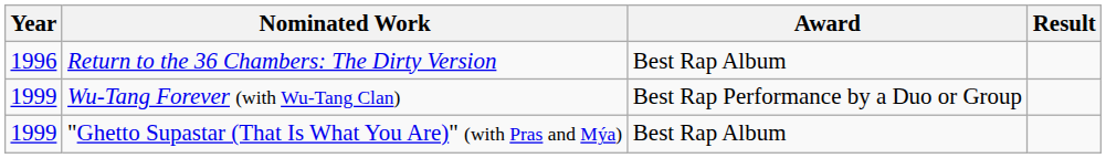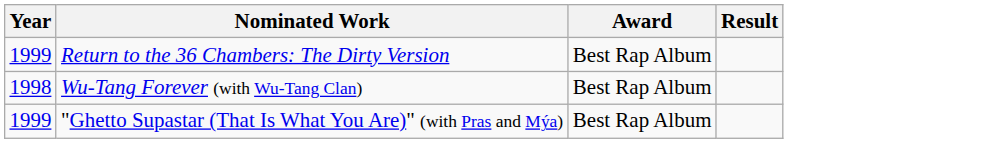 <table class="wikitable">
 <tr>
 <th>Year</th>
 <th>Nominated Work</th>
 <th>Award</th>
 <th>Result</th>
 </tr>
 <tr>
-<td align=center><a href='#'>1996</a></td>
+<td align=center><a href='#'>1999</a></td>
 <td><em><a href='#'>Return to the 36 Chambers: The Dirty Version</a></em></td>
 <td>Best Rap Album</td>
 <td></td>
 </tr>
 <tr>
-<td align=center><a href='#'>1999</a></td>
+<td align=center><a href='#'>1998</a></td>
 <td><em><a href='#'>Wu-Tang Forever</a></em> <small>(with <a href='#'>Wu-Tang Clan</a>)</small></td>
-<td>Best Rap Performance by a Duo or Group</td>
+<td>Best Rap Album</td>
 <td></td>
 </tr>
 <tr>
 <td align=center><a href='#'>1999</a></td>
 <td>"<a href='#'>Ghetto Supastar (That Is What You Are)</a>" <small>(with <a href='#'>Pras</a> and <a href='#'>Mýa</a>)</small></td>
 <td>Best Rap Album</td>
 <td></td>
 </tr>
 </table>
